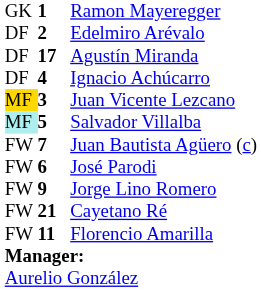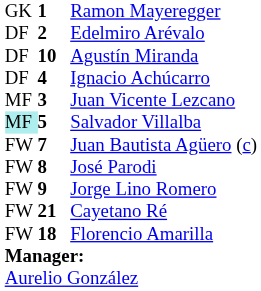 <table cellspacing="0" cellpadding="0" style="font-size:90%; margin:0.2em auto;">
 <tr>
 <th width="25"></th>
 <th width="25"></th>
 </tr>
 <tr>
 <td>GK</td>
 <td><strong>1</strong></td>
 <td><a href='#'>Ramon Mayeregger</a></td>
 </tr>
 <tr>
 <td>DF</td>
 <td><strong>2</strong></td>
 <td><a href='#'>Edelmiro Arévalo</a></td>
 </tr>
 <tr>
 <td>DF</td>
-<td><strong>17</strong></td>
+<td><strong>10</strong></td>
 <td><a href='#'>Agustín Miranda</a></td>
 </tr>
 <tr>
 <td>DF</td>
 <td><strong>4</strong></td>
 <td><a href='#'>Ignacio Achúcarro</a></td>
 </tr>
 <tr>
-<td style="background: gold;">MF</td>
+<td>MF</td>
 <td><strong>3</strong></td>
 <td><a href='#'>Juan Vicente Lezcano</a></td>
 </tr>
 <tr>
 <td style="background: paleturquoise;">MF</td>
 <td><strong>5</strong></td>
 <td><a href='#'>Salvador Villalba</a></td>
 </tr>
 <tr>
 <td>FW</td>
 <td><strong>7</strong></td>
 <td><a href='#'>Juan Bautista Agüero</a> (<a href='#'>c</a>)</td>
 </tr>
 <tr>
 <td>FW</td>
-<td><strong>6</strong></td>
+<td><strong>8</strong></td>
 <td><a href='#'>José Parodi</a></td>
 </tr>
 <tr>
 <td>FW</td>
 <td><strong>9</strong></td>
 <td><a href='#'>Jorge Lino Romero</a></td>
 </tr>
 <tr>
 <td>FW</td>
 <td><strong>21</strong></td>
 <td><a href='#'>Cayetano Ré</a></td>
 </tr>
 <tr>
 <td>FW</td>
-<td><strong>11</strong></td>
+<td><strong>18</strong></td>
 <td><a href='#'>Florencio Amarilla</a></td>
 </tr>
 <tr>
 <td colspan=3><strong>Manager:</strong></td>
 </tr>
 <tr>
 <td colspan=4><a href='#'>Aurelio González</a></td>
 </tr>
 </table>
